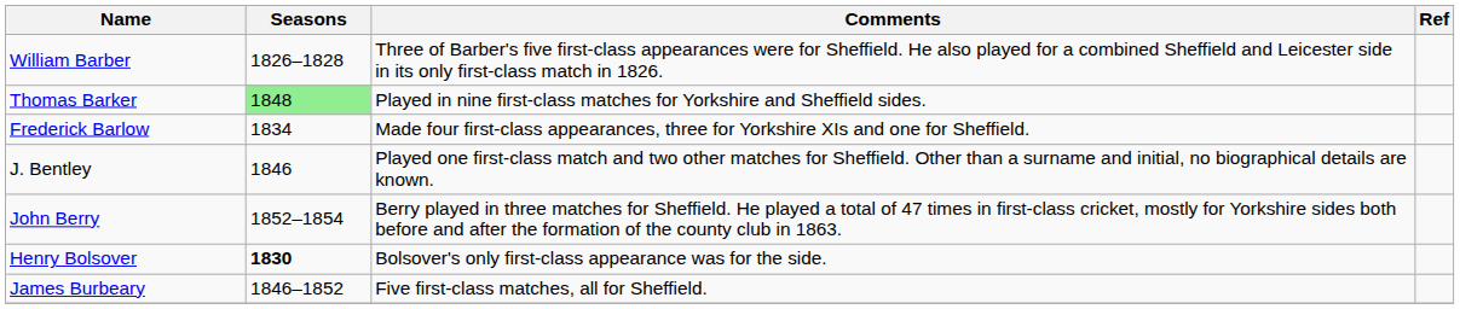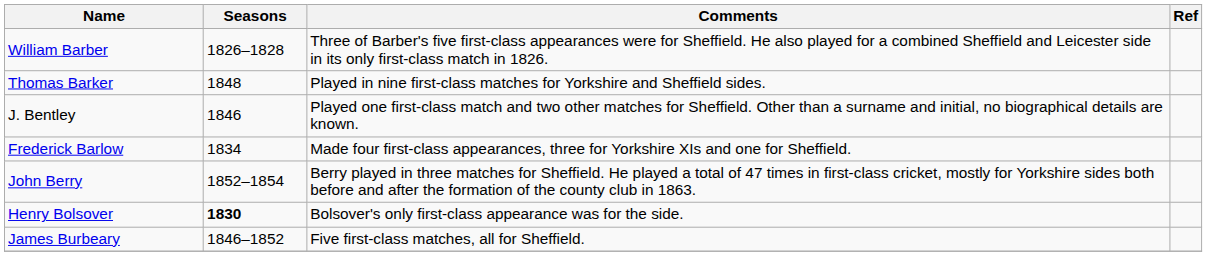 <table class="wikitable">
 <tr>
 <th style="width:200px">Name</th>
 <th style="width: 100px">Seasons</th>
 <th>Comments</th>
 <th>Ref</th>
 </tr>
 <tr>
 <td><a href='#'>William Barber</a></td>
 <td>1826–1828</td>
 <td>Three of Barber's five first-class appearances were for Sheffield. He also played for a combined Sheffield and Leicester side in its only first-class match in 1826.</td>
 <td></td>
 </tr>
 <tr>
 <td><a href='#'>Thomas Barker</a></td>
-<td style="background: lightgreen;">1848</td>
+<td>1848</td>
 <td>Played in nine first-class matches for Yorkshire and Sheffield sides.</td>
+<td></td>
+</tr>
+<tr>
+<td>J. Bentley</td>
+<td>1846</td>
+<td>Played one first-class match and two other matches for Sheffield. Other than a surname and initial, no biographical details are known.</td>
 <td></td>
 </tr>
 <tr>
 <td><a href='#'>Frederick Barlow</a></td>
 <td>1834</td>
 <td>Made four first-class appearances, three for Yorkshire XIs and one for Sheffield.</td>
-<td></td>
-</tr>
-<tr>
-<td>J. Bentley</td>
-<td>1846</td>
-<td>Played one first-class match and two other matches for Sheffield. Other than a surname and initial, no biographical details are known.</td>
 <td></td>
 </tr>
 <tr>
 <td><a href='#'>John Berry</a></td>
 <td>1852–1854</td>
 <td>Berry played in three matches for Sheffield. He played a total of 47 times in first-class cricket, mostly for Yorkshire sides both before and after the formation of the county club in 1863.</td>
 <td></td>
 </tr>
 <tr>
 <td><a href='#'>Henry Bolsover</a></td>
 <td><strong>1830</strong></td>
 <td>Bolsover's only first-class appearance was for the side.</td>
 <td></td>
 </tr>
 <tr>
 <td><a href='#'>James Burbeary</a></td>
 <td>1846–1852</td>
 <td>Five first-class matches, all for Sheffield.</td>
 <td></td>
 </tr>
 <tr>
 </tr>
 </table>
